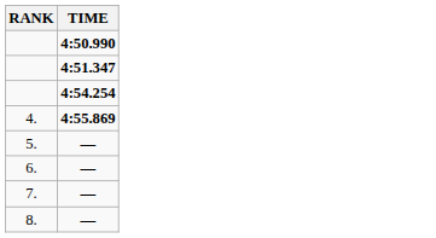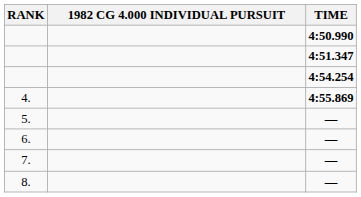 <table class="wikitable" style="font-size:95%;">
 <tr>
 <th>RANK</th>
+<th align="left" style="width: 20em">1982 CG 4.000 INDIVIDUAL PURSUIT</th>
 <th>TIME</th>
 </tr>
 <tr>
 <td align="center"></td>
+<td></td>
 <td align="center"><strong>4:50.990</strong></td>
 </tr>
 <tr>
 <td align="center"></td>
+<td></td>
 <td align="center"><strong>4:51.347</strong></td>
 </tr>
 <tr>
 <td align="center"></td>
+<td></td>
 <td align="center"><strong>4:54.254</strong></td>
 </tr>
 <tr>
 <td align="center">4.</td>
+<td></td>
 <td align="center"><strong>4:55.869</strong></td>
 </tr>
 <tr>
 <td align="center">5.</td>
+<td></td>
 <td align="center"><strong>—</strong></td>
 </tr>
 <tr>
 <td align="center">6.</td>
+<td></td>
 <td align="center"><strong>—</strong></td>
 </tr>
 <tr>
 <td align="center">7.</td>
+<td></td>
 <td align="center"><strong>—</strong></td>
 </tr>
 <tr>
 <td align="center">8.</td>
+<td></td>
 <td align="center"><strong>—</strong></td>
 </tr>
 </table>
